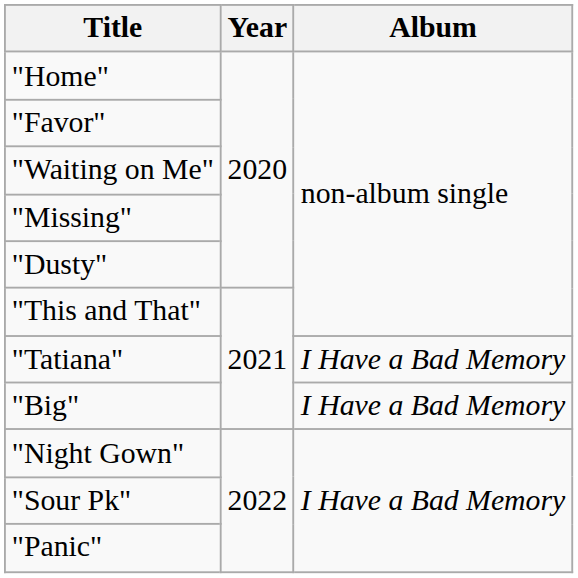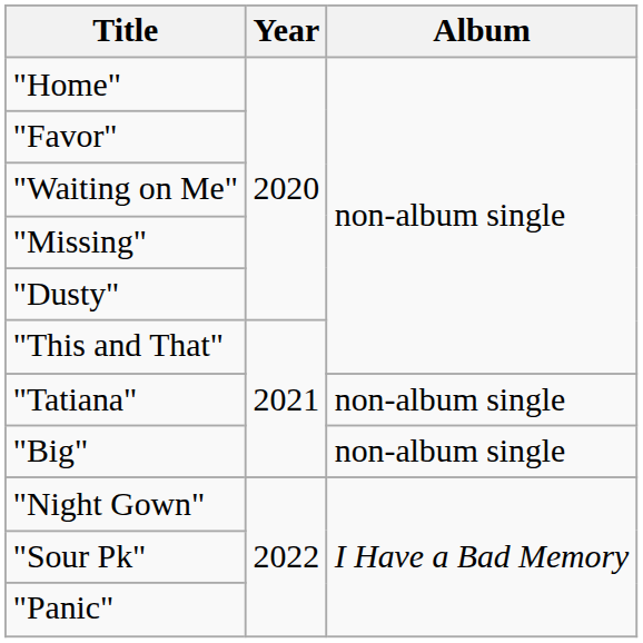 <table class="wikitable">
 <tr>
 <th>Title</th>
 <th>Year</th>
 <th>Album</th>
 </tr>
 <tr>
 <td>"Home"</td>
 <td rowspan="5">2020</td>
 <td rowspan="6">non-album single</td>
 </tr>
 <tr>
 <td>"Favor"</td>
 </tr>
 <tr>
 <td>"Waiting on Me"</td>
 </tr>
 <tr>
 <td>"Missing"</td>
 </tr>
 <tr>
 <td>"Dusty"</td>
 </tr>
 <tr>
 <td>"This and That"</td>
 <td rowspan="3">2021</td>
 </tr>
 <tr>
 <td>"Tatiana"</td>
-<td><em>I Have a Bad Memory</em></td>
+<td>non-album single</td>
 </tr>
 <tr>
 <td>"Big"</td>
-<td><em>I Have a Bad Memory</em></td>
+<td>non-album single</td>
 </tr>
 <tr>
 <td>"Night Gown"</td>
 <td rowspan="3">2022</td>
 <td rowspan="3"><em>I Have a Bad Memory</em></td>
 </tr>
 <tr>
 <td>"Sour Pk"</td>
 </tr>
 <tr>
 <td>"Panic"</td>
 </tr>
 </table>
